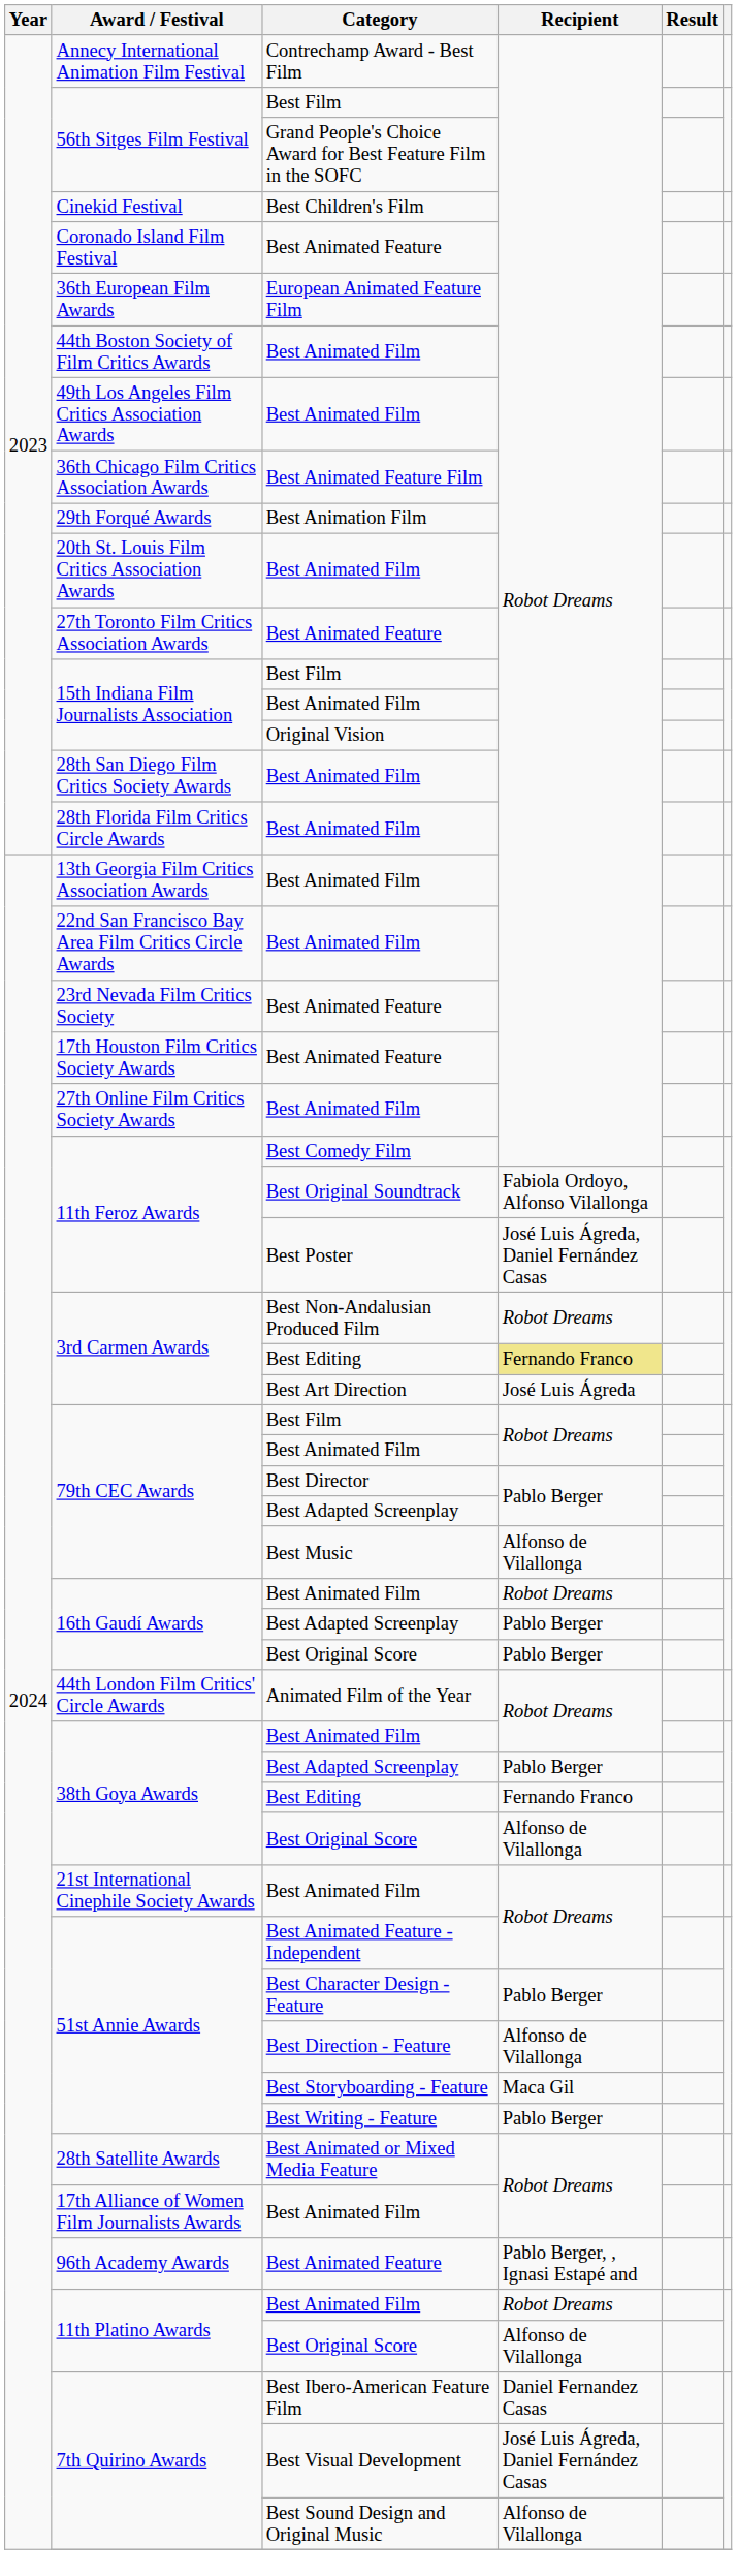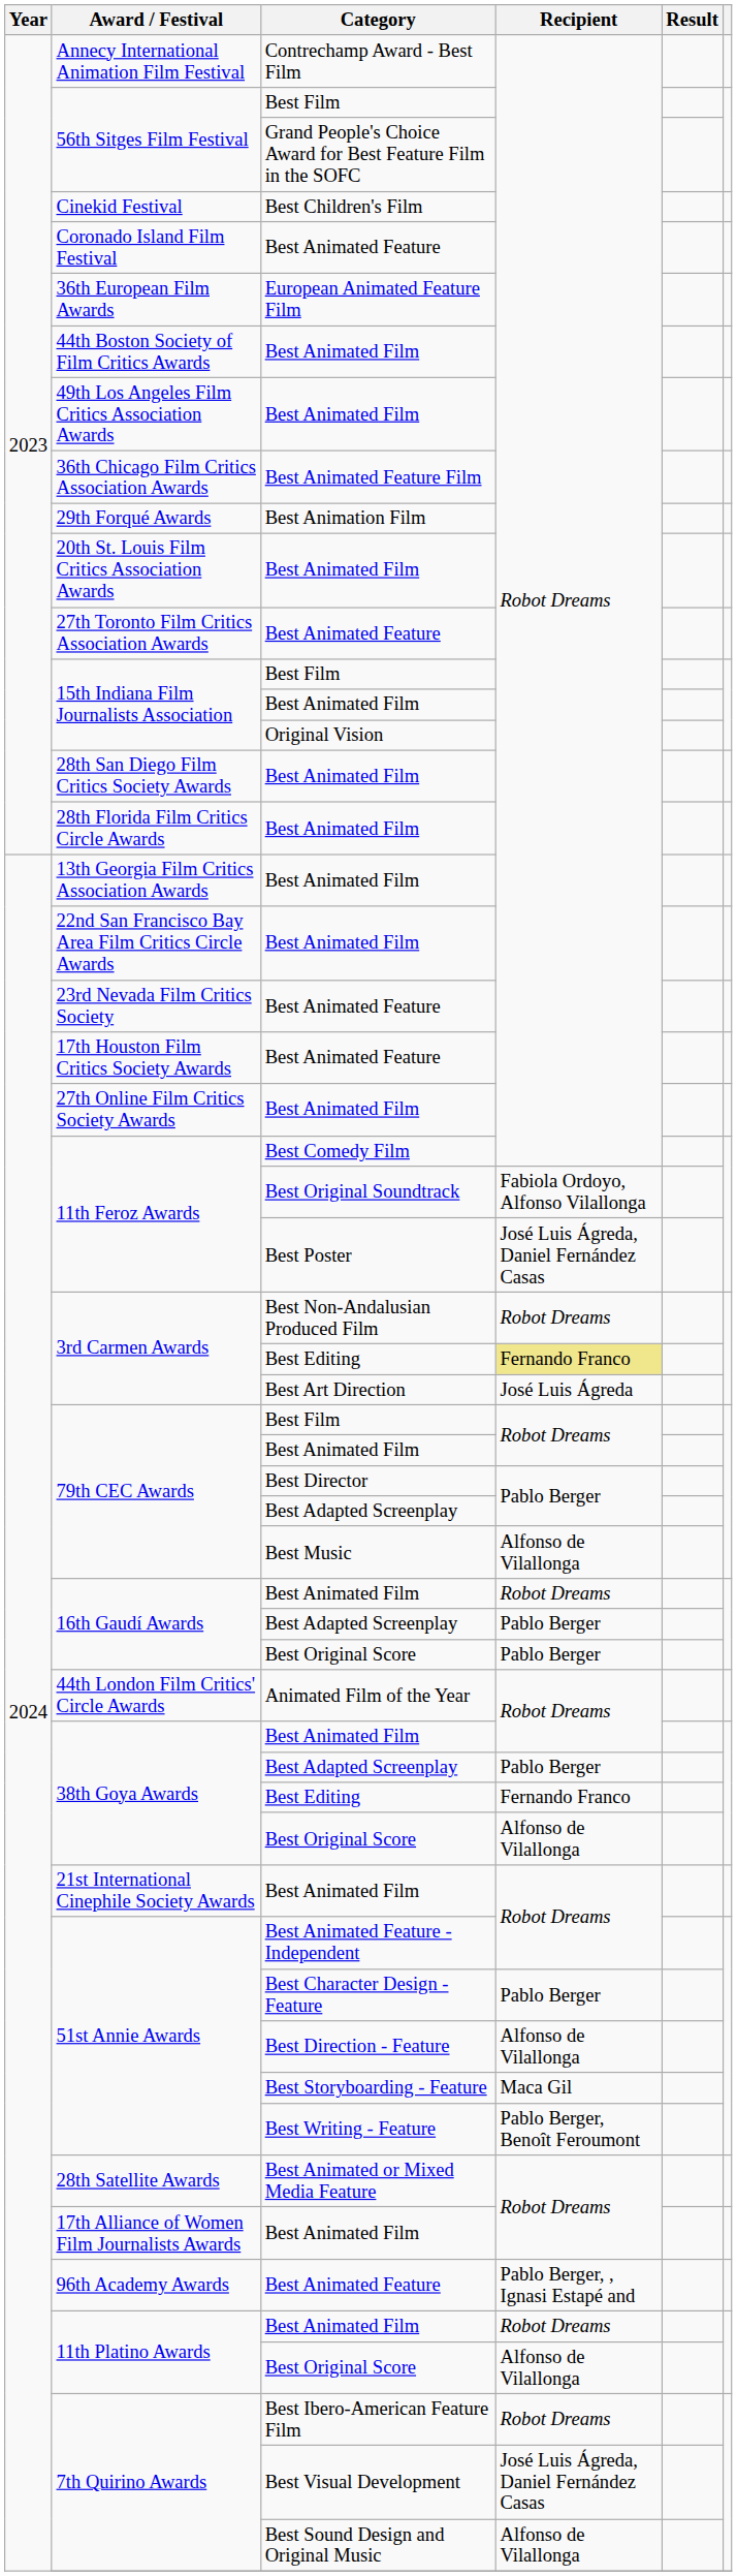 <table class="wikitable sortable">
 <tr>
 <th>Year</th>
 <th>Award / Festival</th>
 <th>Category</th>
 <th>Recipient</th>
 <th>Result</th>
 <th></th>
 </tr>
 <tr>
 <td rowspan="17" align="center">2023</td>
 <td><a href='#'>Annecy International Animation Film Festival</a></td>
 <td>Contrechamp Award - Best Film</td>
 <td rowspan="23"><em>Robot Dreams</em></td>
 <td></td>
 <td align="center"></td>
 </tr>
 <tr>
 <td rowspan="2"><a href='#'>56th Sitges Film Festival</a></td>
 <td>Best Film</td>
 <td></td>
 <td rowspan="2" align="center"></td>
 </tr>
 <tr>
 <td>Grand People's Choice Award for Best Feature Film in the SOFC</td>
 <td></td>
 </tr>
 <tr>
 <td><a href='#'>Cinekid Festival</a></td>
 <td>Best Children's Film</td>
 <td></td>
 <td align="center"><br></td>
 </tr>
 <tr>
 <td><a href='#'>Coronado Island Film Festival</a></td>
 <td>Best Animated Feature</td>
 <td></td>
 <td align="center"></td>
 </tr>
 <tr>
 <td><a href='#'>36th European Film Awards</a></td>
 <td><a href='#'>European Animated Feature Film</a></td>
 <td></td>
 <td align="center"></td>
 </tr>
 <tr>
 <td><a href='#'>44th Boston Society of Film Critics Awards</a></td>
 <td><a href='#'>Best Animated Film</a></td>
 <td></td>
 <td align="center"></td>
 </tr>
 <tr>
 <td><a href='#'>49th Los Angeles Film Critics Association Awards</a></td>
 <td><a href='#'>Best Animated Film</a></td>
 <td></td>
 <td align="center"></td>
 </tr>
 <tr>
 <td><a href='#'>36th Chicago Film Critics Association Awards</a></td>
 <td><a href='#'>Best Animated Feature Film</a></td>
 <td></td>
 <td align="center"></td>
 </tr>
 <tr>
 <td><a href='#'>29th Forqué Awards</a></td>
 <td>Best Animation Film</td>
 <td></td>
 <td align="center"></td>
 </tr>
 <tr>
 <td><a href='#'>20th St. Louis Film Critics Association Awards</a></td>
 <td><a href='#'>Best Animated Film</a></td>
 <td></td>
 <td align="center"></td>
 </tr>
 <tr>
 <td><a href='#'>27th Toronto Film Critics Association Awards</a></td>
 <td><a href='#'>Best Animated Feature</a></td>
 <td></td>
 <td align="center"></td>
 </tr>
 <tr>
 <td rowspan="3"><a href='#'>15th Indiana Film Journalists Association</a></td>
 <td>Best Film</td>
 <td></td>
 <td rowspan="3" align="center"><br></td>
 </tr>
 <tr>
 <td>Best Animated Film</td>
 <td></td>
 </tr>
 <tr>
 <td>Original Vision</td>
 <td></td>
 </tr>
 <tr>
 <td><a href='#'>28th San Diego Film Critics Society Awards</a></td>
 <td><a href='#'>Best Animated Film</a></td>
 <td></td>
 <td align="center"></td>
 </tr>
 <tr>
 <td><a href='#'>28th Florida Film Critics Circle Awards</a></td>
 <td><a href='#'>Best Animated Film</a></td>
 <td></td>
 <td align="center"></td>
 </tr>
 <tr>
 <td rowspan="39" align="center">2024</td>
 <td><a href='#'>13th Georgia Film Critics Association Awards</a></td>
 <td>Best Animated Film</td>
 <td></td>
 <td align="center"></td>
 </tr>
 <tr>
 <td><a href='#'>22nd San Francisco Bay Area Film Critics Circle Awards</a></td>
 <td><a href='#'>Best Animated Film</a></td>
 <td></td>
 <td align="center"></td>
 </tr>
 <tr>
 <td><a href='#'>23rd Nevada Film Critics Society</a></td>
 <td>Best Animated Feature</td>
 <td></td>
 <td align="center"></td>
 </tr>
 <tr>
 <td><a href='#'>17th Houston Film Critics Society Awards</a></td>
 <td>Best Animated Feature</td>
 <td></td>
 <td align="center"></td>
 </tr>
 <tr>
 <td><a href='#'>27th Online Film Critics Society Awards</a></td>
 <td><a href='#'>Best Animated Film</a></td>
 <td></td>
 <td align="center"></td>
 </tr>
 <tr>
 <td rowspan = "3"><a href='#'>11th Feroz Awards</a></td>
 <td><a href='#'>Best Comedy Film</a></td>
 <td></td>
 <td rowspan = "3" align="center"></td>
 </tr>
 <tr>
 <td><a href='#'>Best Original Soundtrack</a></td>
 <td>Fabiola Ordoyo, Alfonso Vilallonga</td>
 <td></td>
 </tr>
 <tr>
 <td>Best Poster</td>
 <td>José Luis Ágreda, Daniel Fernández Casas</td>
 <td></td>
 </tr>
 <tr>
 <td rowspan = "3"><a href='#'>3rd Carmen Awards</a></td>
 <td>Best Non-Andalusian Produced Film</td>
 <td><em>Robot Dreams</em></td>
 <td></td>
 <td rowspan = "3" align="center"><br></td>
 </tr>
 <tr>
 <td>Best Editing</td>
 <td style="background: khaki;">Fernando Franco</td>
 <td></td>
 </tr>
 <tr>
 <td>Best Art Direction</td>
 <td>José Luis Ágreda</td>
 <td></td>
 </tr>
 <tr>
 <td rowspan = "5"><a href='#'>79th CEC Awards</a></td>
 <td>Best Film</td>
 <td rowspan = "2"><em>Robot Dreams</em></td>
 <td></td>
 <td rowspan = "5" align="center"><br></td>
 </tr>
 <tr>
 <td>Best Animated Film</td>
 <td></td>
 </tr>
 <tr>
 <td>Best Director</td>
 <td rowspan = "2">Pablo Berger</td>
 <td></td>
 </tr>
 <tr>
 <td>Best Adapted Screenplay</td>
 <td></td>
 </tr>
 <tr>
 <td>Best Music</td>
 <td>Alfonso de Vilallonga</td>
 <td></td>
 </tr>
 <tr>
 <td rowspan = "3"><a href='#'>16th Gaudí Awards</a></td>
 <td>Best Animated Film</td>
 <td><em>Robot Dreams</em></td>
 <td></td>
 <td rowspan = "3" align="center"></td>
 </tr>
 <tr>
 <td>Best Adapted Screenplay</td>
 <td>Pablo Berger</td>
 <td></td>
 </tr>
 <tr>
 <td>Best Original Score</td>
 <td>Pablo Berger</td>
 <td></td>
 </tr>
 <tr>
 <td><a href='#'>44th London Film Critics' Circle Awards</a></td>
 <td>Animated Film of the Year</td>
 <td rowspan = "2"><em>Robot Dreams</em></td>
 <td></td>
 <td align="center"></td>
 </tr>
 <tr>
 <td rowspan = "4"><a href='#'>38th Goya Awards</a></td>
 <td><a href='#'>Best Animated Film</a></td>
 <td></td>
 <td rowspan = "4" align="center"></td>
 </tr>
 <tr>
 <td><a href='#'>Best Adapted Screenplay</a></td>
 <td>Pablo Berger</td>
 <td></td>
 </tr>
 <tr>
 <td><a href='#'>Best Editing</a></td>
 <td>Fernando Franco</td>
 <td></td>
 </tr>
 <tr>
 <td><a href='#'>Best Original Score</a></td>
 <td>Alfonso de Vilallonga</td>
 <td></td>
 </tr>
 <tr>
 <td><a href='#'>21st International Cinephile Society Awards</a></td>
 <td>Best Animated Film</td>
 <td rowspan = "2"><em>Robot Dreams</em></td>
 <td></td>
 <td align="center"></td>
 </tr>
 <tr>
 <td rowspan = "5"><a href='#'>51st Annie Awards</a></td>
 <td><a href='#'>Best Animated Feature - Independent</a></td>
 <td></td>
 <td rowspan = "5" align="center"></td>
 </tr>
 <tr>
 <td><a href='#'>Best Character Design - Feature</a></td>
 <td>Pablo Berger</td>
 <td></td>
 </tr>
 <tr>
 <td><a href='#'>Best Direction - Feature</a></td>
 <td>Alfonso de Vilallonga</td>
 <td></td>
 </tr>
 <tr>
 <td><a href='#'>Best Storyboarding - Feature</a></td>
 <td>Maca Gil</td>
 <td></td>
 </tr>
 <tr>
 <td><a href='#'>Best Writing - Feature</a></td>
-<td>Pablo Berger</td>
+<td>Pablo Berger, Benoît Feroumont</td>
 <td></td>
 </tr>
 <tr>
 <td><a href='#'>28th Satellite Awards</a></td>
 <td><a href='#'>Best Animated or Mixed Media Feature</a></td>
 <td rowspan="2"><em>Robot Dreams</em></td>
 <td></td>
 <td align="center"></td>
 </tr>
 <tr>
 <td><a href='#'>17th Alliance of Women Film Journalists Awards</a></td>
 <td>Best Animated Film</td>
 <td></td>
 <td align="center"></td>
 </tr>
 <tr>
 <td><a href='#'>96th Academy Awards</a></td>
 <td><a href='#'>Best Animated Feature</a></td>
 <td>Pablo Berger, , Ignasi Estapé and </td>
 <td></td>
 <td align="center"><br></td>
 </tr>
 <tr>
 <td rowspan="2"><a href='#'>11th Platino Awards</a></td>
 <td><a href='#'>Best Animated Film</a></td>
 <td><em>Robot Dreams</em></td>
 <td></td>
 <td rowspan="2" align="center"></td>
 </tr>
 <tr>
 <td><a href='#'>Best Original Score</a></td>
 <td>Alfonso de Vilallonga</td>
 <td></td>
 </tr>
 <tr>
 <td rowspan="3"><a href='#'>7th Quirino Awards</a></td>
 <td>Best Ibero-American Feature Film</td>
-<td>Daniel Fernandez Casas</td>
+<td><em>Robot Dreams</em></td>
 <td></td>
 <td rowspan="3" align="center"></td>
 </tr>
 <tr>
 <td>Best Visual Development</td>
 <td>José Luis Ágreda, Daniel Fernández Casas</td>
 <td></td>
 </tr>
 <tr>
 <td>Best Sound Design and Original Music</td>
 <td>Alfonso de Vilallonga</td>
 <td></td>
 </tr>
 <tr>
 </tr>
 </table>
